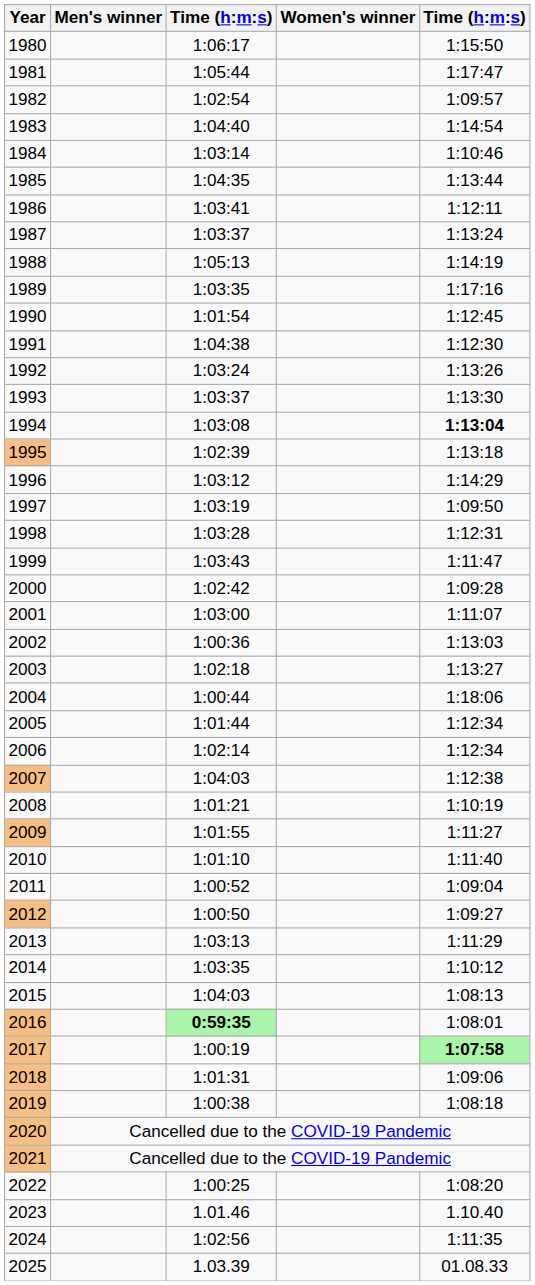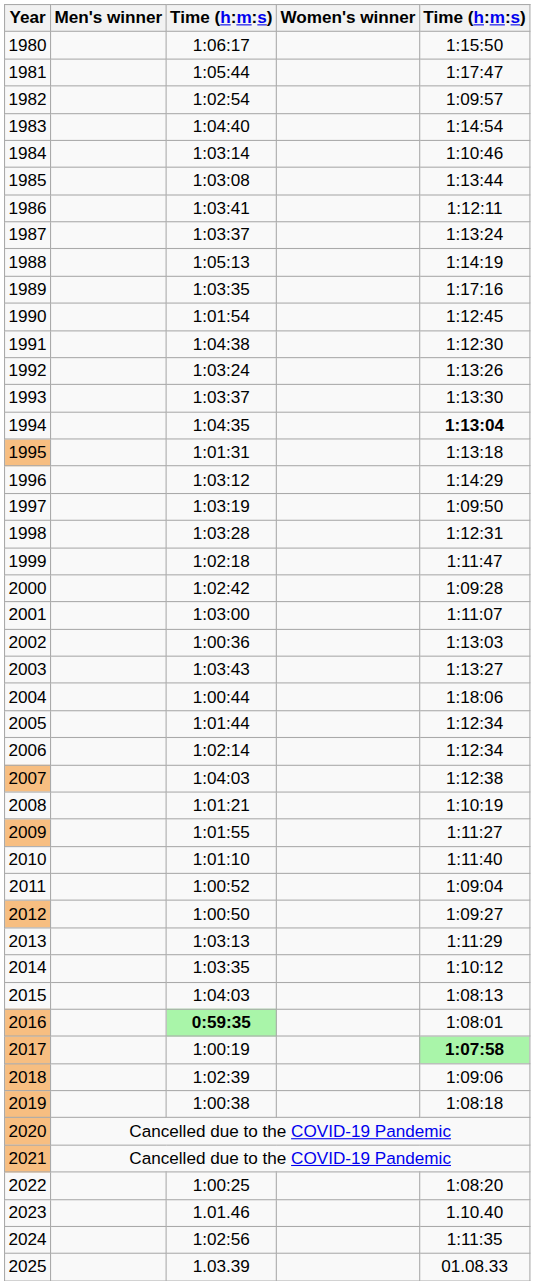 <table class="wikitable sortable" style="text-align:center">
 <tr>
 <th>Year</th>
 <th class=unsortable>Men's winner</th>
 <th>Time (<a href='#'>h</a>:<a href='#'>m</a>:<a href='#'>s</a>)</th>
 <th class=unsortable>Women's winner</th>
 <th>Time (<a href='#'>h</a>:<a href='#'>m</a>:<a href='#'>s</a>)</th>
 </tr>
 <tr>
 <td>1980</td>
 <td align=left></td>
 <td>1:06:17</td>
 <td align=left></td>
 <td>1:15:50</td>
 </tr>
 <tr>
 <td>1981</td>
 <td align=left></td>
 <td>1:05:44</td>
 <td align=left></td>
 <td>1:17:47</td>
 </tr>
 <tr>
 <td>1982</td>
 <td align=left></td>
 <td>1:02:54</td>
 <td align=left></td>
 <td>1:09:57</td>
 </tr>
 <tr>
 <td>1983</td>
 <td align=left></td>
 <td>1:04:40</td>
 <td align=left></td>
 <td>1:14:54</td>
 </tr>
 <tr>
 <td>1984</td>
 <td align=left></td>
 <td>1:03:14</td>
 <td align=left></td>
 <td>1:10:46</td>
 </tr>
 <tr>
 <td>1985</td>
 <td align=left></td>
-<td>1:04:35</td>
+<td>1:03:08</td>
 <td align=left></td>
 <td>1:13:44</td>
 </tr>
 <tr>
 <td>1986</td>
 <td align=left></td>
 <td>1:03:41</td>
 <td align=left></td>
 <td>1:12:11</td>
 </tr>
 <tr>
 <td>1987</td>
 <td align=left></td>
 <td>1:03:37</td>
 <td align=left></td>
 <td>1:13:24</td>
 </tr>
 <tr>
 <td>1988</td>
 <td align=left></td>
 <td>1:05:13</td>
 <td align=left></td>
 <td>1:14:19</td>
 </tr>
 <tr>
 <td>1989</td>
 <td align=left></td>
 <td>1:03:35</td>
 <td align=left></td>
 <td>1:17:16</td>
 </tr>
 <tr>
 <td>1990</td>
 <td align=left></td>
 <td>1:01:54</td>
 <td align=left></td>
 <td>1:12:45</td>
 </tr>
 <tr>
 <td>1991</td>
 <td align=left></td>
 <td>1:04:38</td>
 <td align=left></td>
 <td>1:12:30</td>
 </tr>
 <tr>
 <td>1992</td>
 <td align=left></td>
 <td>1:03:24</td>
 <td align=left></td>
 <td>1:13:26</td>
 </tr>
 <tr>
 <td>1993</td>
 <td align=left></td>
 <td>1:03:37</td>
 <td align=left></td>
 <td>1:13:30</td>
 </tr>
 <tr>
 <td>1994</td>
 <td align=left></td>
-<td>1:03:08</td>
+<td>1:04:35</td>
 <td align=left></td>
 <td><strong>1:13:04</strong></td>
 </tr>
 <tr>
 <td bgcolor=#F7BE81>1995</td>
 <td align=left></td>
-<td>1:02:39</td>
+<td>1:01:31</td>
 <td align=left></td>
 <td>1:13:18</td>
 </tr>
 <tr>
 <td>1996</td>
 <td align=left></td>
 <td>1:03:12</td>
 <td align=left></td>
 <td>1:14:29</td>
 </tr>
 <tr>
 <td>1997</td>
 <td align=left></td>
 <td>1:03:19</td>
 <td align=left></td>
 <td>1:09:50</td>
 </tr>
 <tr>
 <td>1998</td>
 <td align=left></td>
 <td>1:03:28</td>
 <td align=left></td>
 <td>1:12:31</td>
 </tr>
 <tr>
 <td>1999</td>
 <td align=left></td>
-<td>1:03:43</td>
+<td>1:02:18</td>
 <td align=left></td>
 <td>1:11:47</td>
 </tr>
 <tr>
 <td>2000</td>
 <td align=left></td>
 <td>1:02:42</td>
 <td align=left></td>
 <td>1:09:28</td>
 </tr>
 <tr>
 <td>2001</td>
 <td align=left></td>
 <td>1:03:00</td>
 <td align=left></td>
 <td>1:11:07</td>
 </tr>
 <tr>
 <td>2002</td>
 <td align=left></td>
 <td>1:00:36</td>
 <td align=left></td>
 <td>1:13:03</td>
 </tr>
 <tr>
 <td>2003</td>
 <td align=left></td>
-<td>1:02:18</td>
+<td>1:03:43</td>
 <td align=left></td>
 <td>1:13:27</td>
 </tr>
 <tr>
 <td>2004</td>
 <td align=left></td>
 <td>1:00:44</td>
 <td align=left></td>
 <td>1:18:06</td>
 </tr>
 <tr>
 <td>2005</td>
 <td align=left></td>
 <td>1:01:44</td>
 <td align=left></td>
 <td>1:12:34</td>
 </tr>
 <tr>
 <td>2006</td>
 <td align=left></td>
 <td>1:02:14</td>
 <td align=left></td>
 <td>1:12:34</td>
 </tr>
 <tr>
 <td bgcolor=#F7BE81>2007</td>
 <td align=left></td>
 <td>1:04:03</td>
 <td align=left></td>
 <td>1:12:38</td>
 </tr>
 <tr>
 <td>2008</td>
 <td align=left></td>
 <td>1:01:21</td>
 <td align=left></td>
 <td>1:10:19</td>
 </tr>
 <tr>
 <td bgcolor=#F7BE81>2009</td>
 <td align=left></td>
 <td>1:01:55</td>
 <td align=left></td>
 <td>1:11:27</td>
 </tr>
 <tr>
 <td>2010</td>
 <td align=left></td>
 <td>1:01:10</td>
 <td align=left></td>
 <td>1:11:40</td>
 </tr>
 <tr>
 <td>2011</td>
 <td align=left></td>
 <td>1:00:52</td>
 <td align=left></td>
 <td>1:09:04</td>
 </tr>
 <tr>
 <td bgcolor=#F7BE81>2012</td>
 <td align=left></td>
 <td>1:00:50</td>
 <td align=left></td>
 <td>1:09:27</td>
 </tr>
 <tr>
 <td>2013</td>
 <td align=left></td>
 <td>1:03:13</td>
 <td align=left></td>
 <td>1:11:29</td>
 </tr>
 <tr>
 <td>2014</td>
 <td align=left></td>
 <td>1:03:35</td>
 <td align=left></td>
 <td>1:10:12</td>
 </tr>
 <tr>
 <td>2015</td>
 <td align=left></td>
 <td>1:04:03</td>
 <td align=left></td>
 <td>1:08:13</td>
 </tr>
 <tr>
 <td bgcolor=#F7BE81>2016</td>
 <td align=left></td>
 <td bgcolor=#A9F5A9><strong>0:59:35</strong></td>
 <td align=left></td>
 <td>1:08:01</td>
 </tr>
 <tr>
 <td bgcolor=#F7BE81>2017</td>
 <td align=left></td>
 <td>1:00:19</td>
 <td align=left></td>
 <td bgcolor=#A9F5A9><strong>1:07:58</strong></td>
 </tr>
 <tr>
 <td bgcolor=#F7BE81>2018</td>
 <td align=left></td>
-<td>1:01:31</td>
+<td>1:02:39</td>
 <td align=left></td>
 <td>1:09:06</td>
 </tr>
 <tr>
 <td bgcolor=#F7BE81>2019</td>
 <td align=left></td>
 <td>1:00:38</td>
 <td align=left></td>
 <td>1:08:18</td>
 </tr>
 <tr>
 <td bgcolor=#F7BE81>2020</td>
 <td colspan=4>Cancelled due to the <a href='#'>COVID-19 Pandemic</a></td>
 </tr>
 <tr>
 <td bgcolor=#F7BE81>2021</td>
 <td colspan=4>Cancelled due to the <a href='#'>COVID-19 Pandemic</a></td>
 </tr>
 <tr>
 <td>2022 </td>
 <td align=left></td>
 <td>1:00:25</td>
 <td align=left></td>
 <td>1:08:20</td>
 </tr>
 <tr>
 <td>2023</td>
 <td align=left></td>
 <td>1.01.46</td>
 <td align=left></td>
 <td>1.10.40</td>
 </tr>
 <tr>
 <td>2024</td>
 <td align=left></td>
 <td>1:02:56</td>
 <td align=left></td>
 <td>1:11:35</td>
 </tr>
 <tr>
 <td>2025</td>
 <td align=left></td>
 <td>1.03.39</td>
 <td align=left></td>
 <td>01.08.33</td>
 </tr>
 </table>
